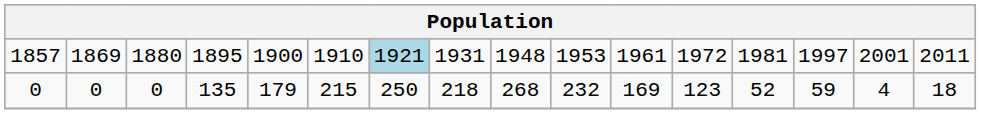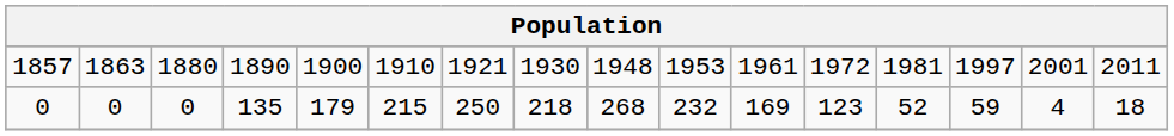 <table class="wikitable" style="margin: 0.5em auto; text-align: center;">
 <tr>
 <th colspan="16">Population</th>
 </tr>
 <tr>
 <td>1857</td>
-<td>1869</td>
+<td>1863</td>
 <td>1880</td>
-<td>1895</td>
+<td>1890</td>
 <td>1900</td>
 <td>1910</td>
-<td style="background: lightblue;">1921</td>
-<td>1931</td>
+<td>1921</td>
+<td>1930</td>
 <td>1948</td>
 <td>1953</td>
 <td>1961</td>
 <td>1972</td>
 <td>1981</td>
 <td>1997</td>
 <td>2001</td>
 <td>2011</td>
 </tr>
 <tr>
 <td>0</td>
 <td>0</td>
 <td>0</td>
 <td>135</td>
 <td>179</td>
 <td>215</td>
 <td>250</td>
 <td>218</td>
 <td>268</td>
 <td>232</td>
 <td>169</td>
 <td>123</td>
 <td>52</td>
 <td>59</td>
 <td>4</td>
 <td>18</td>
 </tr>
 <tr>
 </tr>
 </table>
